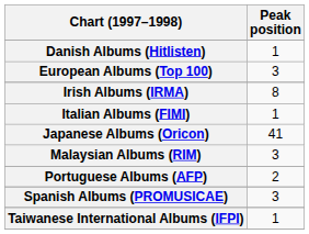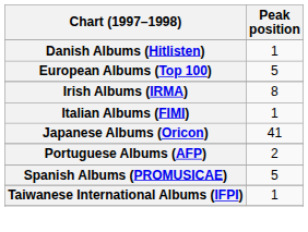 <table class="wikitable plainrowheaders sortable">
 <tr>
 <th scope="col">Chart (1997–1998)</th>
 <th scope="col">Peak<br>position</th>
 </tr>
 <tr>
 </tr>
 <tr>
 </tr>
 <tr>
 </tr>
 <tr>
 </tr>
 <tr>
 </tr>
 <tr>
 <th scope="row">Danish Albums (<a href='#'>Hitlisten</a>)</th>
 <td style="text-align:center;">1</td>
 </tr>
 <tr>
 <th scope="row">European Albums (<a href='#'>Top 100</a>)</th>
-<td style="text-align:center;">3</td>
+<td style="text-align:center;">5</td>
 </tr>
 <tr>
 </tr>
 <tr>
 </tr>
 <tr>
 </tr>
 <tr>
 </tr>
 <tr>
 </tr>
 <tr>
 <th scope="row">Irish Albums (<a href='#'>IRMA</a>)</th>
 <td style="text-align:center;">8</td>
 </tr>
 <tr>
 <th scope="row">Italian Albums (<a href='#'>FIMI</a>)</th>
 <td style="text-align:center;">1</td>
 </tr>
 <tr>
 <th scope="row">Japanese Albums (<a href='#'>Oricon</a>)</th>
 <td align=center>41</td>
 </tr>
 <tr>
-<th scope="row">Malaysian Albums (<a href='#'>RIM</a>)</th>
-<td style="text-align:center;">3</td>
-</tr>
-<tr>
 </tr>
 <tr>
 </tr>
 <tr>
 <th scope="row">Portuguese Albums (<a href='#'>AFP</a>)</th>
 <td style="text-align:center;">2</td>
 </tr>
 <tr>
 </tr>
 <tr>
 <th scope="row">Spanish Albums (<a href='#'>PROMUSICAE</a>)</th>
-<td style="text-align:center;">3</td>
+<td style="text-align:center;">5</td>
 </tr>
 <tr>
 </tr>
 <tr>
 </tr>
 <tr>
 <th scope="row">Taiwanese International Albums (<a href='#'>IFPI</a>)</th>
 <td style="text-align:center;">1</td>
 </tr>
 <tr>
 </tr>
 <tr>
 </tr>
 </table>
